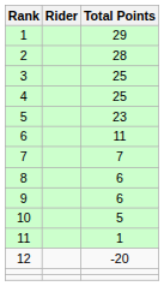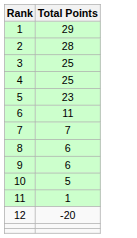 <table class="wikitable" style="font-size:95%" style="width:25em;">
 <tr>
 <th>Rank</th>
-<th>Rider</th>
 <th>Total Points</th>
 </tr>
 <tr bgcolor=ccffcc>
 <td align=center>1</td>
-<td></td>
 <td align=center>29</td>
 </tr>
 <tr bgcolor=ccffcc>
 <td align=center>2</td>
-<td></td>
 <td align=center>28</td>
 </tr>
 <tr bgcolor=ccffcc>
 <td align=center>3</td>
-<td></td>
 <td align=center>25</td>
 </tr>
 <tr bgcolor=ccffcc>
 <td align=center>4</td>
-<td></td>
 <td align=center>25</td>
 </tr>
 <tr bgcolor=ccffcc>
 <td align=center>5</td>
-<td></td>
 <td align=center>23</td>
 </tr>
 <tr bgcolor=ccffcc>
 <td align=center>6</td>
-<td></td>
 <td align=center>11</td>
 </tr>
 <tr bgcolor=ccffcc>
 <td align=center>7</td>
-<td></td>
 <td align=center>7</td>
 </tr>
 <tr bgcolor=ccffcc>
 <td align=center>8</td>
-<td></td>
 <td align=center>6</td>
 </tr>
 <tr bgcolor=ccffcc>
 <td align=center>9</td>
-<td></td>
 <td align=center>6</td>
 </tr>
 <tr bgcolor=ccffcc>
 <td align=center>10</td>
-<td></td>
 <td align=center>5</td>
 </tr>
 <tr bgcolor=ccffcc>
 <td align=center>11</td>
-<td></td>
 <td align=center>1</td>
 </tr>
 <tr>
 <td align=center>12</td>
-<td></td>
 <td align=center>-20</td>
 </tr>
 <tr>
 <td align=center></td>
-<td></td>
 <td align=center></td>
 </tr>
 <tr>
 <td align=center></td>
-<td></td>
 <td align=center></td>
 </tr>
 </table>
